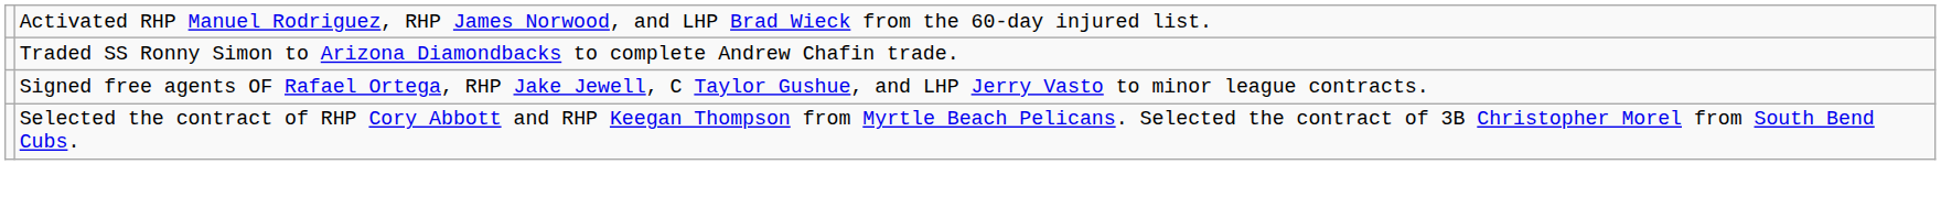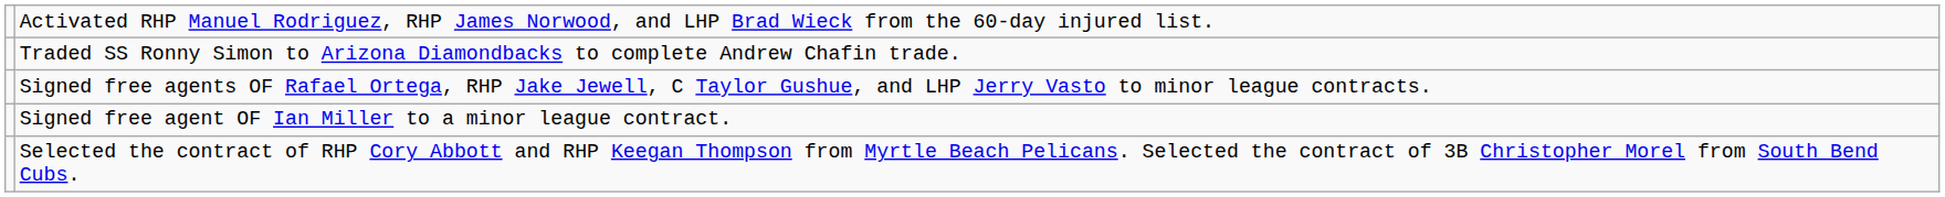 <table class="wikitable">
 <tr>
 <td></td>
 <td>Activated RHP <a href='#'>Manuel Rodriguez</a>, RHP <a href='#'>James Norwood</a>, and LHP <a href='#'>Brad Wieck</a> from the 60-day injured list.</td>
 </tr>
 <tr>
 <td></td>
 <td>Traded SS Ronny Simon to <a href='#'>Arizona Diamondbacks</a> to complete Andrew Chafin trade.</td>
 </tr>
 <tr>
 <td></td>
 <td>Signed free agents OF <a href='#'>Rafael Ortega</a>, RHP <a href='#'>Jake Jewell</a>, C <a href='#'>Taylor Gushue</a>, and LHP <a href='#'>Jerry Vasto</a> to minor league contracts.</td>
 </tr>
 <tr>
 <td></td>
+<td>Signed free agent OF <a href='#'>Ian Miller</a> to a minor league contract.</td>
+</tr>
+<tr>
+<td></td>
 <td>Selected the contract of RHP <a href='#'>Cory Abbott</a> and RHP <a href='#'>Keegan Thompson</a> from <a href='#'>Myrtle Beach Pelicans</a>. Selected the contract of 3B <a href='#'>Christopher Morel</a> from <a href='#'>South Bend Cubs</a>.</td>
 </tr>
 </table>
